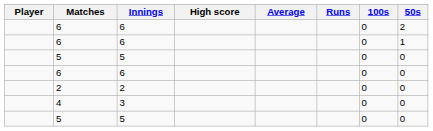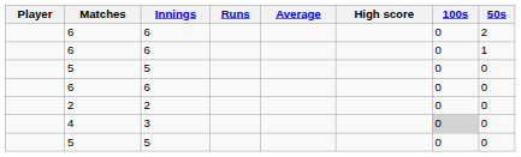 <table class="wikitable sortable" style="width:80%;">
 <tr>
 <th>Player</th>
 <th>Matches</th>
 <th><a href='#'>Innings</a></th>
+<th><a href='#'>Runs</a></th>
+<th><a href='#'>Average</a></th>
 <th>High score</th>
-<th><a href='#'>Average</a></th>
-<th><a href='#'>Runs</a></th>
 <th><a href='#'>100s</a></th>
 <th><a href='#'>50s</a></th>
 </tr>
 <tr>
 <td></td>
 <td>6</td>
 <td>6</td>
 <td></td>
 <td></td>
 <td></td>
 <td>0</td>
 <td>2</td>
 </tr>
 <tr>
 <td></td>
 <td>6</td>
 <td>6</td>
 <td></td>
 <td></td>
 <td></td>
 <td>0</td>
 <td>1</td>
 </tr>
 <tr>
 <td></td>
 <td>5</td>
 <td>5</td>
 <td></td>
 <td></td>
 <td></td>
 <td>0</td>
 <td>0</td>
 </tr>
 <tr>
 <td></td>
 <td>6</td>
 <td>6</td>
 <td></td>
 <td></td>
 <td></td>
 <td>0</td>
 <td>0</td>
 </tr>
 <tr>
 <td></td>
 <td>2</td>
 <td>2</td>
 <td></td>
 <td></td>
 <td></td>
 <td>0</td>
 <td>0</td>
 </tr>
 <tr>
 <td></td>
 <td>4</td>
 <td>3</td>
 <td></td>
 <td></td>
 <td></td>
-<td>0</td>
+<td style="background: lightgrey;">0</td>
 <td>0</td>
 </tr>
 <tr>
 <td></td>
 <td>5</td>
 <td>5</td>
 <td></td>
 <td></td>
 <td></td>
 <td>0</td>
 <td>0</td>
 </tr>
 </table>
